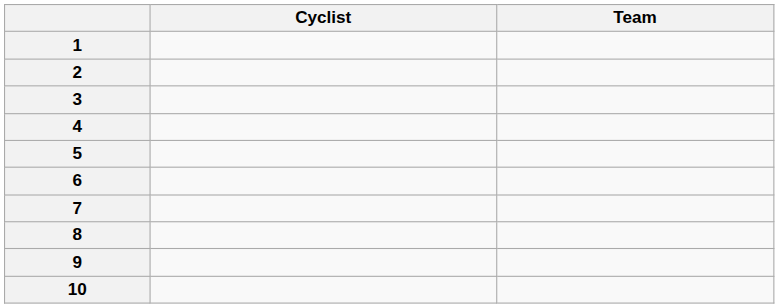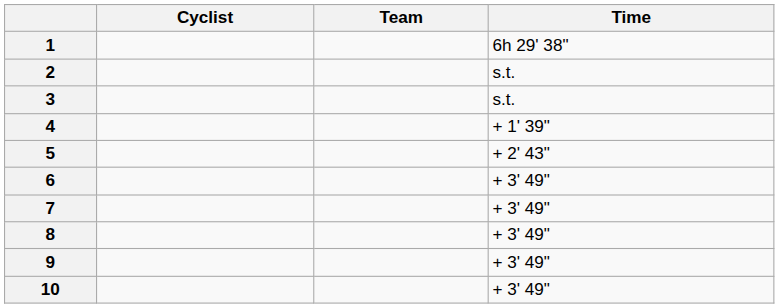 <table class="wikitable" style="width:45em;margin-bottom:0;">
 <tr>
 <th></th>
 <th>Cyclist</th>
 <th>Team</th>
+<th>Time</th>
 </tr>
 <tr>
 <th style="text-align:center">1</th>
 <td></td>
 <td></td>
+<td>6h 29' 38"</td>
 </tr>
 <tr>
 <th style="text-align:center">2</th>
 <td></td>
 <td></td>
+<td>s.t.</td>
 </tr>
 <tr>
 <th style="text-align:center">3</th>
 <td></td>
 <td></td>
+<td>s.t.</td>
 </tr>
 <tr>
 <th style="text-align:center">4</th>
 <td></td>
 <td></td>
+<td>+ 1' 39"</td>
 </tr>
 <tr>
 <th style="text-align:center">5</th>
 <td></td>
 <td></td>
+<td>+ 2' 43"</td>
 </tr>
 <tr>
 <th style="text-align:center">6</th>
 <td></td>
 <td></td>
+<td>+ 3' 49"</td>
 </tr>
 <tr>
 <th style="text-align:center">7</th>
 <td></td>
 <td></td>
+<td>+ 3' 49"</td>
 </tr>
 <tr>
 <th style="text-align:center">8</th>
 <td></td>
 <td></td>
+<td>+ 3' 49"</td>
 </tr>
 <tr>
 <th style="text-align:center">9</th>
 <td></td>
 <td></td>
+<td>+ 3' 49"</td>
 </tr>
 <tr>
 <th style="text-align:center">10</th>
 <td></td>
 <td></td>
+<td>+ 3' 49"</td>
 </tr>
 </table>
